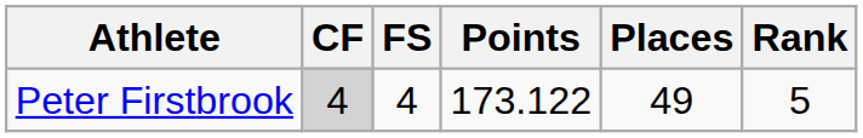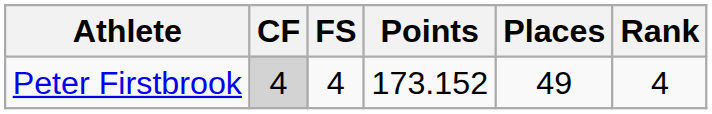 <table class="wikitable" border="1" style="font-size:90%">
 <tr>
 <th>Athlete</th>
 <th>CF</th>
 <th>FS</th>
 <th>Points</th>
 <th>Places</th>
 <th>Rank</th>
 </tr>
 <tr align=center>
 <td align=left><a href='#'>Peter Firstbrook</a></td>
 <td style="background: lightgrey;">4</td>
 <td>4</td>
-<td>173.122</td>
+<td>173.152</td>
 <td>49</td>
-<td>5</td>
+<td>4</td>
 </tr>
 </table>
